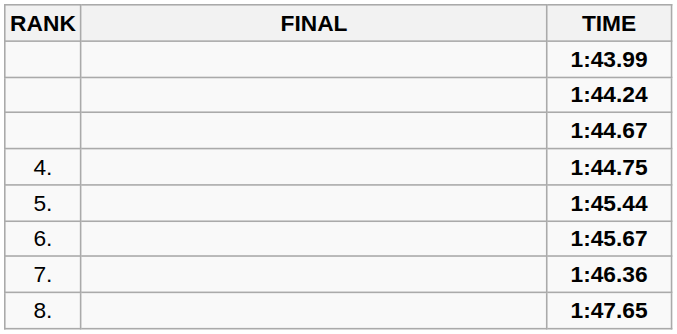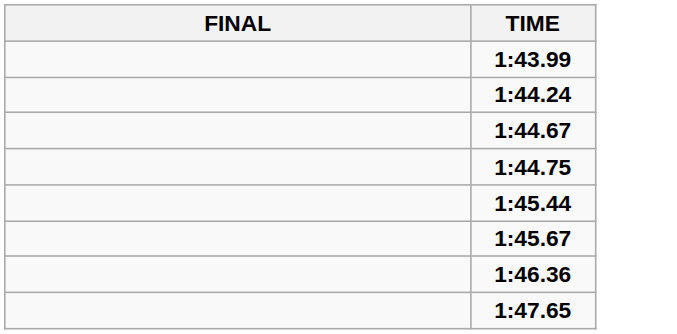 <table class="wikitable" style="border-collapse: collapse; font-size: 90%;">
 <tr>
-<th>RANK</th>
 <th style="width: 20em">FINAL</th>
 <th style="width: 5em">TIME</th>
 </tr>
 <tr>
-<td align="center"></td>
 <td></td>
 <td align="center"><strong>1:43.99</strong></td>
 </tr>
 <tr>
-<td align="center"></td>
 <td></td>
 <td align="center"><strong>1:44.24</strong></td>
 </tr>
 <tr>
-<td align="center"></td>
 <td></td>
 <td align="center"><strong>1:44.67</strong></td>
 </tr>
 <tr>
-<td align="center">4.</td>
 <td></td>
 <td align="center"><strong>1:44.75</strong></td>
 </tr>
 <tr>
-<td align="center">5.</td>
 <td></td>
 <td align="center"><strong>1:45.44</strong></td>
 </tr>
 <tr>
-<td align="center">6.</td>
 <td></td>
 <td align="center"><strong>1:45.67</strong></td>
 </tr>
 <tr>
-<td align="center">7.</td>
 <td></td>
 <td align="center"><strong>1:46.36</strong></td>
 </tr>
 <tr>
-<td align="center">8.</td>
 <td></td>
 <td align="center"><strong>1:47.65</strong></td>
 </tr>
 </table>
